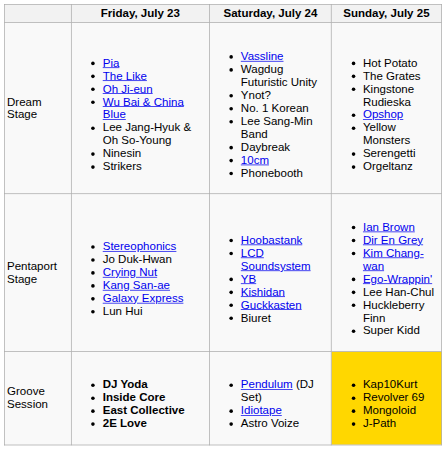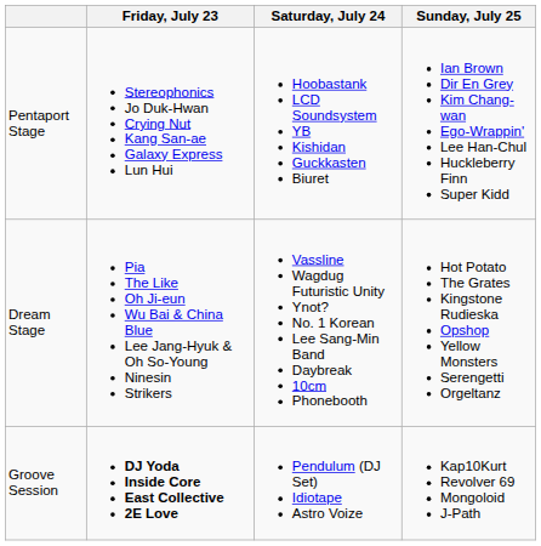 <table class="wikitable">
 <tr>
 <th></th>
 <th>Friday, July 23</th>
 <th>Saturday, July 24</th>
 <th>Sunday, July 25</th>
 </tr>
 <tr>
+<td>Pentaport Stage</td>
+<td><br><ul><li><a href='#'>Stereophonics</a></li><li>Jo Duk-Hwan</li><li><a href='#'>Crying Nut</a></li><li><a href='#'>Kang San-ae</a></li><li><a href='#'>Galaxy Express</a></li><li>Lun Hui</li></ul></td>
+<td><br><ul><li><a href='#'>Hoobastank</a></li><li><a href='#'>LCD Soundsystem</a></li><li><a href='#'>YB</a></li><li><a href='#'>Kishidan</a></li><li><a href='#'>Guckkasten</a></li><li>Biuret</li></ul></td>
+<td><br><ul><li><a href='#'>Ian Brown</a></li><li><a href='#'>Dir En Grey</a></li><li><a href='#'>Kim Chang-wan</a></li><li><a href='#'>Ego-Wrappin'</a></li><li>Lee Han-Chul</li><li>Huckleberry Finn</li><li>Super Kidd</li></ul></td>
+</tr>
+<tr>
 <td>Dream Stage</td>
 <td><br><ul><li><a href='#'>Pia</a></li><li><a href='#'>The Like</a></li><li><a href='#'>Oh Ji-eun</a></li><li><a href='#'>Wu Bai & China Blue</a></li><li>Lee Jang-Hyuk & Oh So-Young</li><li>Ninesin</li><li>Strikers</li></ul></td>
 <td><br><ul><li><a href='#'>Vassline</a></li><li>Wagdug Futuristic Unity</li><li>Ynot?</li><li>No. 1 Korean</li><li>Lee Sang-Min Band</li><li>Daybreak</li><li><a href='#'>10cm</a></li><li>Phonebooth</li></ul></td>
 <td><br><ul><li>Hot Potato</li><li>The Grates</li><li>Kingstone Rudieska</li><li><a href='#'>Opshop</a></li><li>Yellow Monsters</li><li>Serengetti</li><li>Orgeltanz</li></ul></td>
 </tr>
 <tr>
-<td>Pentaport Stage</td>
-<td><br><ul><li><a href='#'>Stereophonics</a></li><li>Jo Duk-Hwan</li><li><a href='#'>Crying Nut</a></li><li><a href='#'>Kang San-ae</a></li><li><a href='#'>Galaxy Express</a></li><li>Lun Hui</li></ul></td>
-<td><br><ul><li><a href='#'>Hoobastank</a></li><li><a href='#'>LCD Soundsystem</a></li><li><a href='#'>YB</a></li><li><a href='#'>Kishidan</a></li><li><a href='#'>Guckkasten</a></li><li>Biuret</li></ul></td>
-<td><br><ul><li><a href='#'>Ian Brown</a></li><li><a href='#'>Dir En Grey</a></li><li><a href='#'>Kim Chang-wan</a></li><li><a href='#'>Ego-Wrappin'</a></li><li>Lee Han-Chul</li><li>Huckleberry Finn</li><li>Super Kidd</li></ul></td>
-</tr>
-<tr>
 <td>Groove Session</td>
 <td><strong><br><ul><li>DJ Yoda</li><li>Inside Core</li><li>East Collective</li><li>2E Love</li></ul></strong></td>
 <td><br><ul><li><a href='#'>Pendulum</a> (DJ Set)</li><li><a href='#'>Idiotape</a></li><li>Astro Voize</li></ul></td>
-<td style="background: gold;"><br><ul><li>Kap10Kurt</li><li>Revolver 69</li><li>Mongoloid</li><li>J-Path</li></ul></td>
+<td><br><ul><li>Kap10Kurt</li><li>Revolver 69</li><li>Mongoloid</li><li>J-Path</li></ul></td>
 </tr>
 </table>
